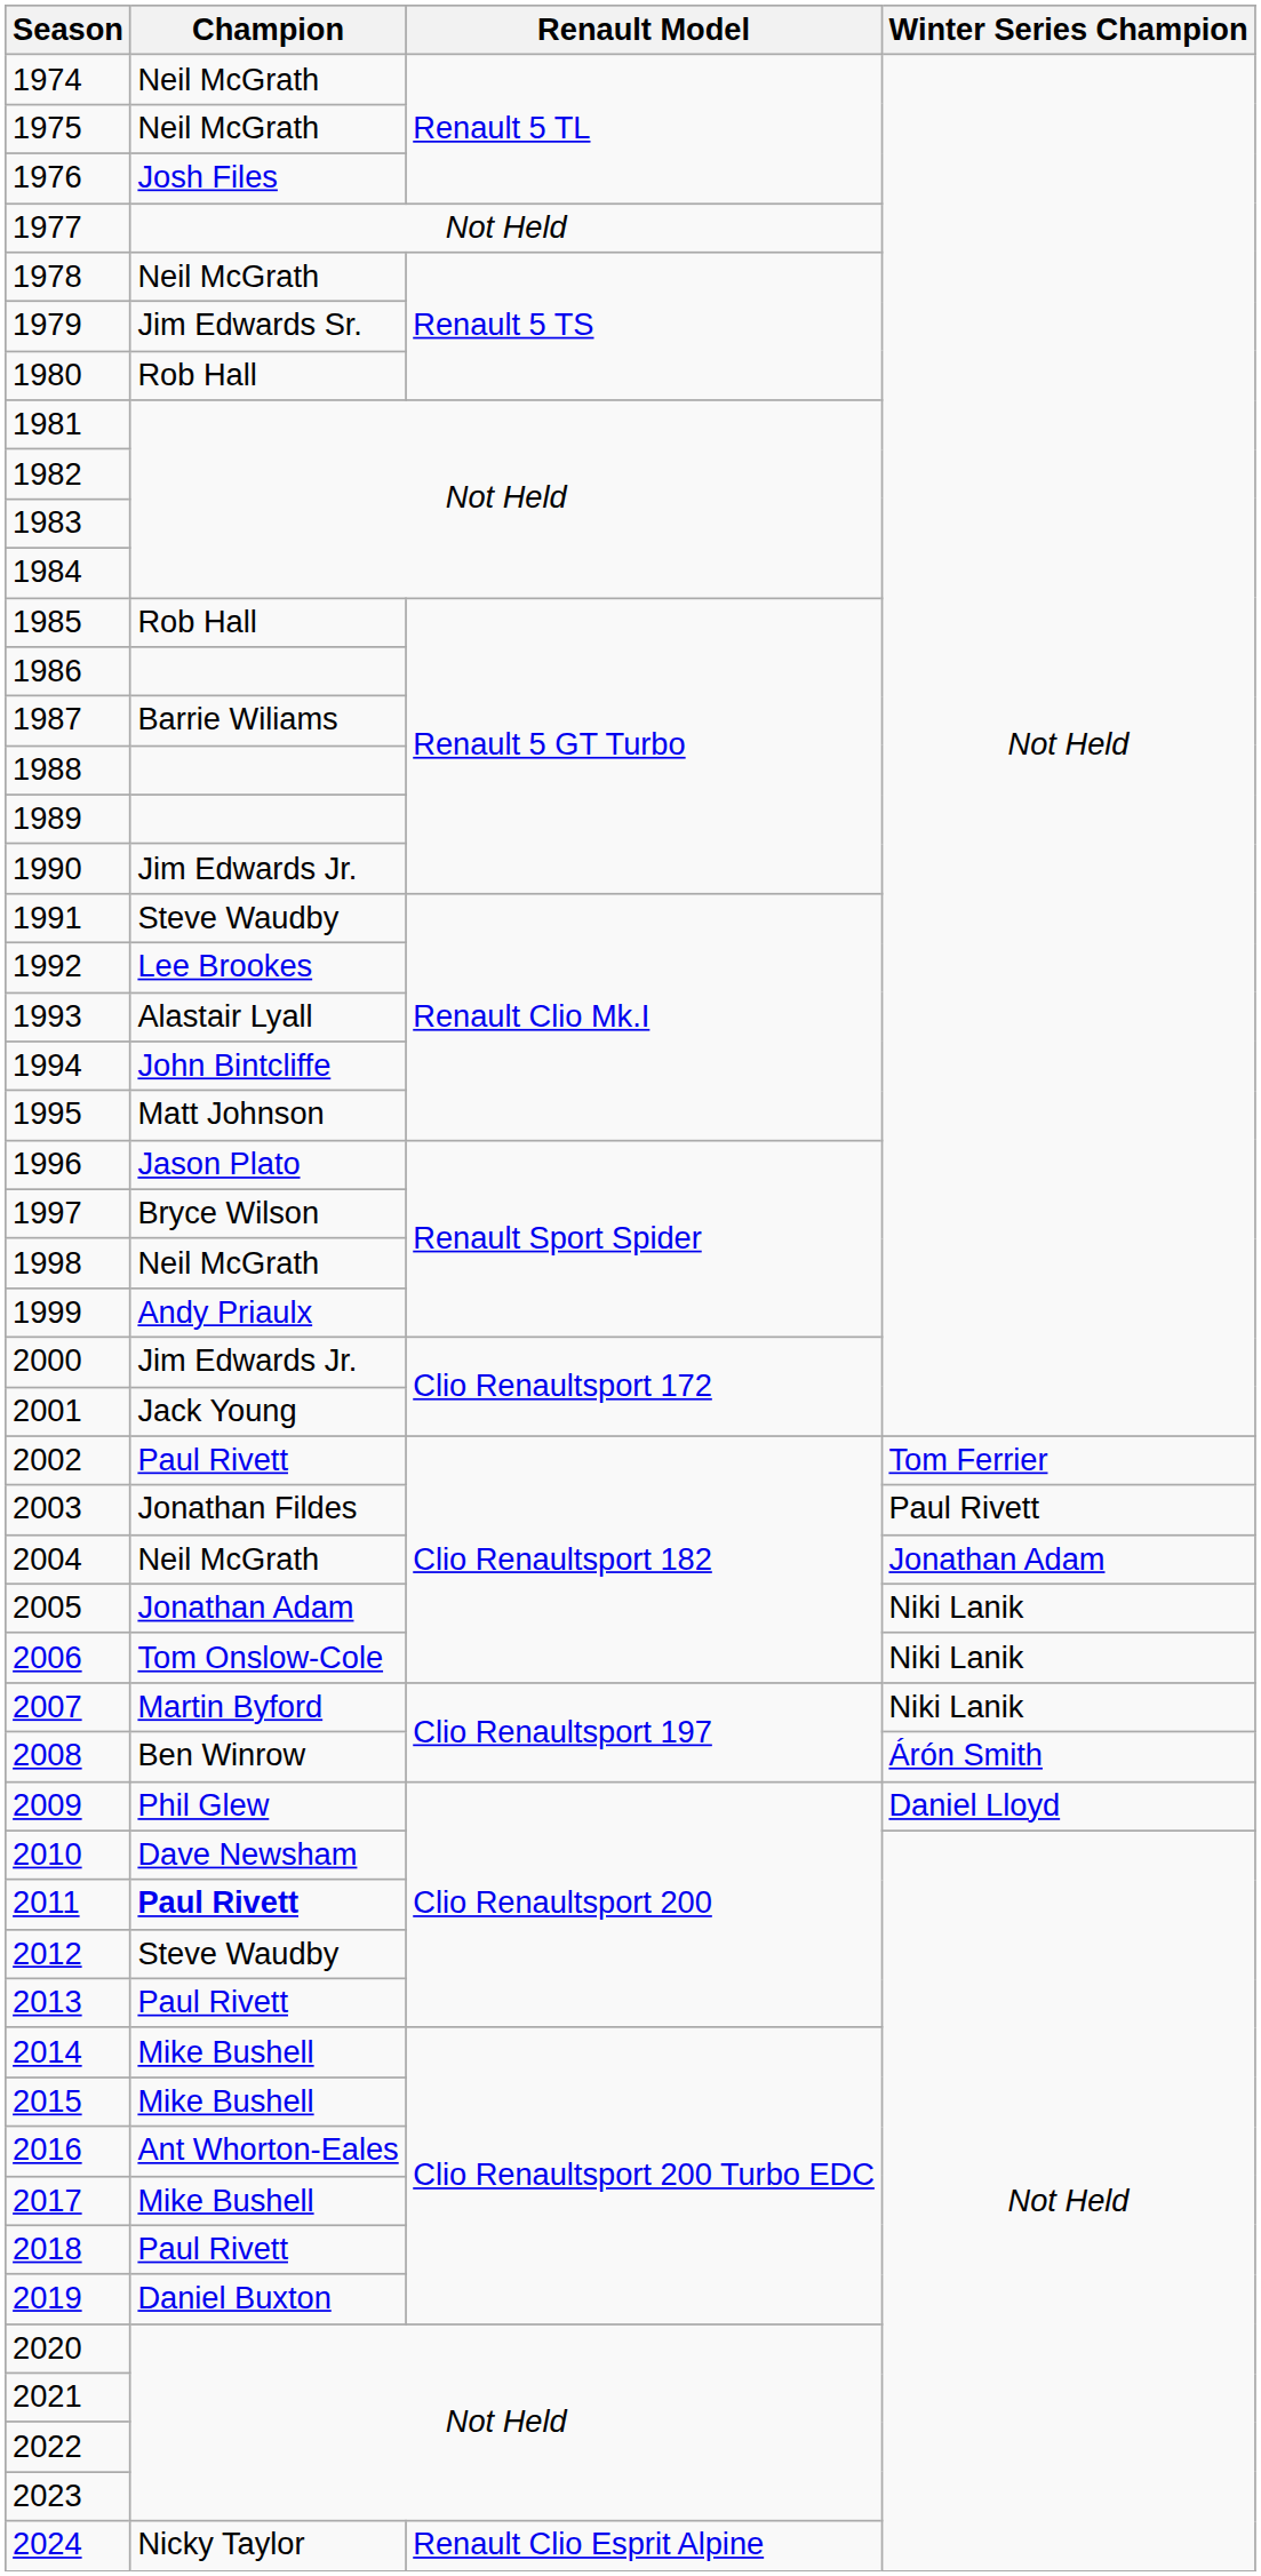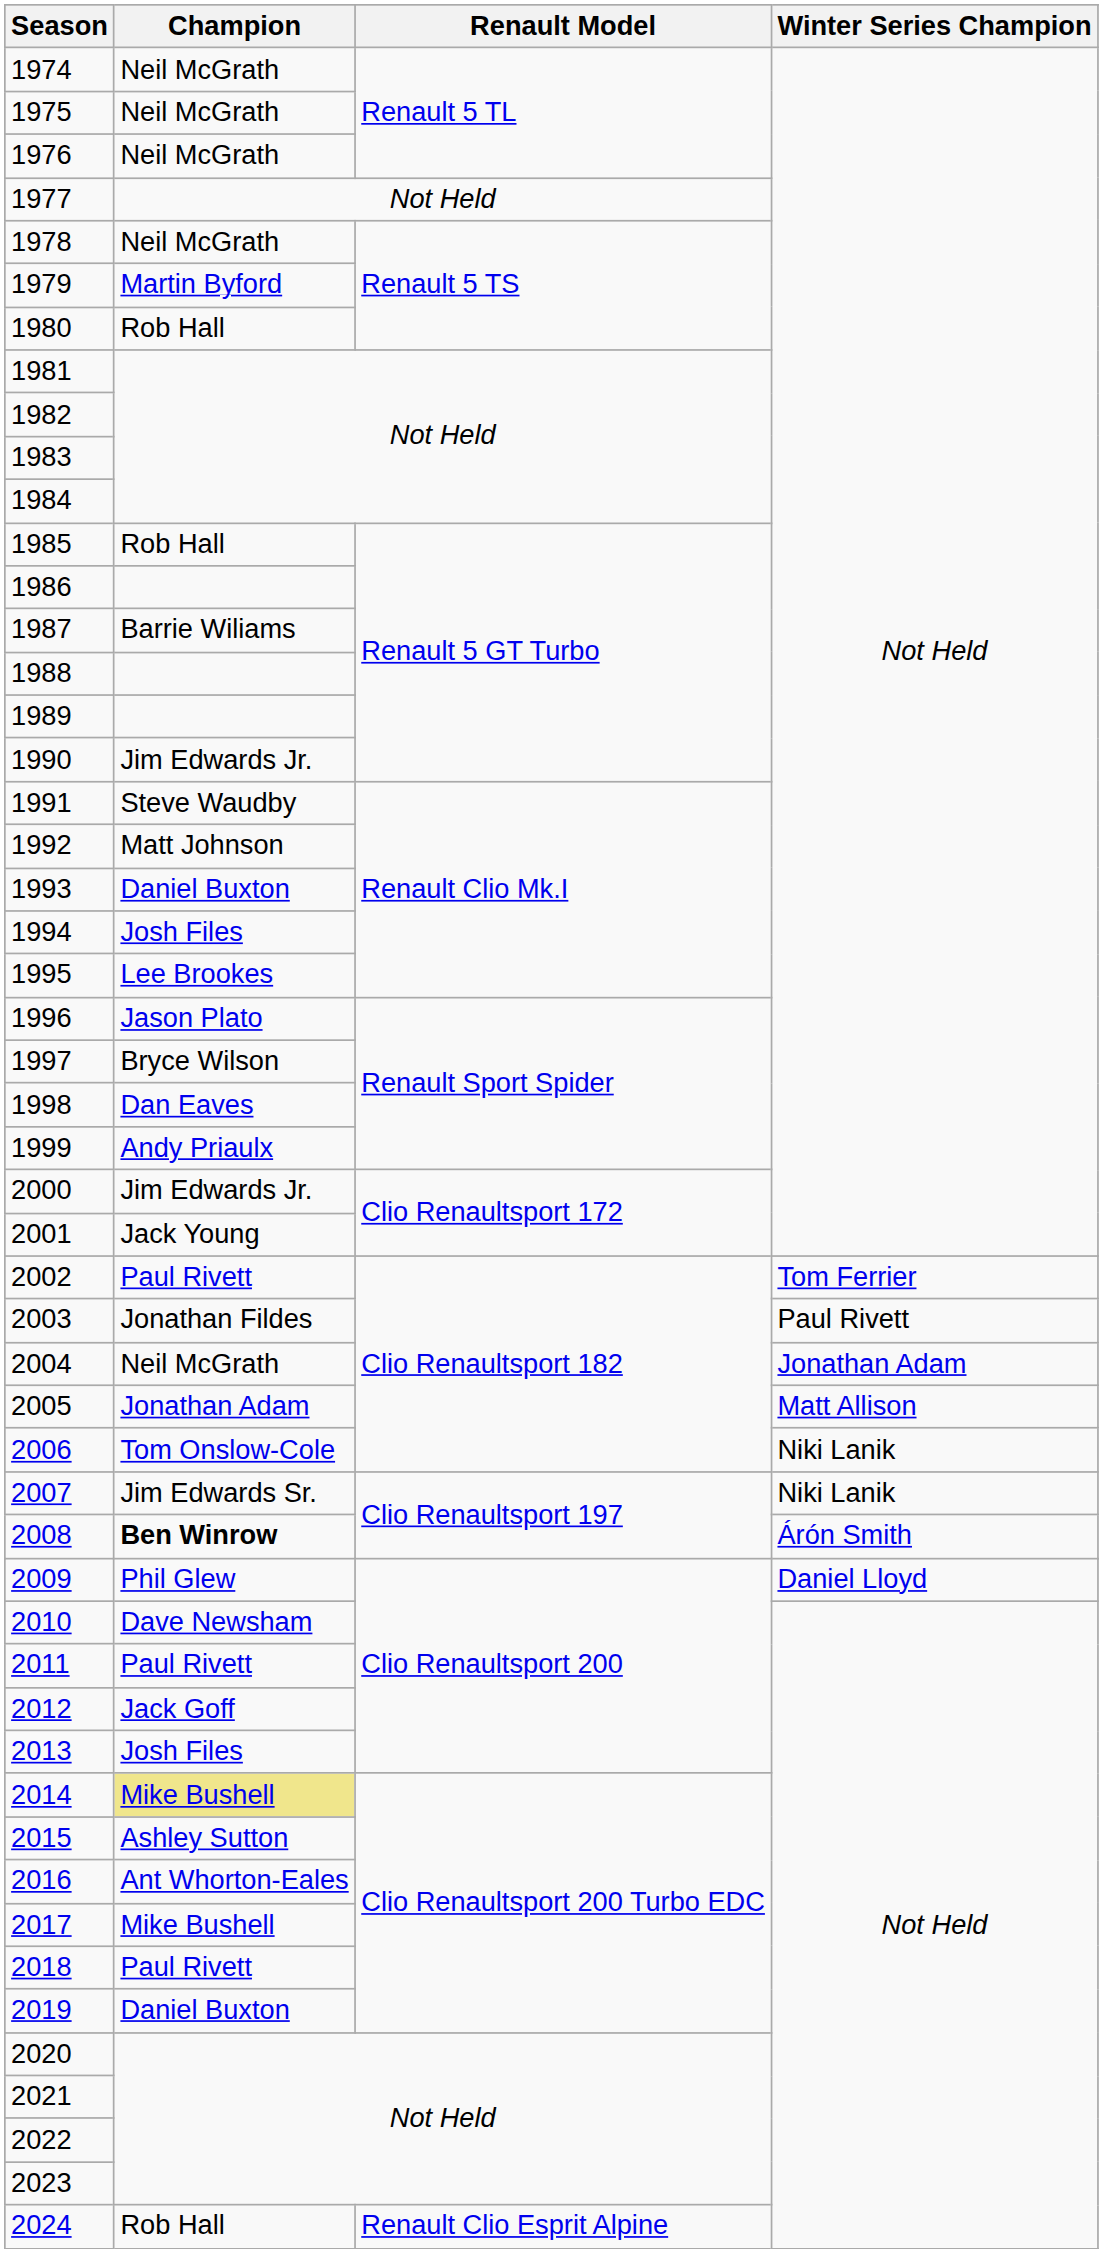 <table class="wikitable">
 <tr>
 <th>Season</th>
 <th>Champion</th>
 <th>Renault Model</th>
 <th>Winter Series Champion</th>
 </tr>
 <tr>
 <td>1974</td>
 <td> Neil McGrath</td>
 <td rowspan=3><a href='#'>Renault 5 TL</a></td>
 <td rowspan=28 align=center><em>Not Held</em></td>
 </tr>
 <tr>
 <td>1975</td>
 <td> Neil McGrath</td>
 </tr>
 <tr>
 <td>1976</td>
-<td> <a href='#'>Josh Files</a></td>
+<td> Neil McGrath</td>
 </tr>
 <tr>
 <td>1977</td>
 <td colspan=2 align=center><em>Not Held</em></td>
 </tr>
 <tr>
 <td>1978</td>
 <td> Neil McGrath</td>
 <td rowspan=3><a href='#'>Renault 5 TS</a></td>
 </tr>
 <tr>
 <td>1979</td>
-<td> Jim Edwards Sr.</td>
+<td> <a href='#'>Martin Byford</a></td>
 </tr>
 <tr>
 <td>1980</td>
 <td> Rob Hall</td>
 </tr>
 <tr>
 <td>1981</td>
 <td colspan=2 rowspan=4 align=center><em>Not Held</em></td>
 </tr>
 <tr>
 <td>1982</td>
 </tr>
 <tr>
 <td>1983</td>
 </tr>
 <tr>
 <td>1984</td>
 </tr>
 <tr>
 <td>1985</td>
 <td> Rob Hall</td>
 <td rowspan=6><a href='#'>Renault 5 GT Turbo</a></td>
 </tr>
 <tr>
 <td>1986</td>
 <td></td>
 </tr>
 <tr>
 <td>1987</td>
 <td> Barrie Wiliams</td>
 </tr>
 <tr>
 <td>1988</td>
 <td></td>
 </tr>
 <tr>
 <td>1989</td>
 <td></td>
 </tr>
 <tr>
 <td>1990</td>
 <td> Jim Edwards Jr.</td>
 </tr>
 <tr>
 <td>1991</td>
 <td> Steve Waudby</td>
 <td rowspan=5><a href='#'>Renault Clio Mk.I</a></td>
 </tr>
 <tr>
 <td>1992</td>
-<td> <a href='#'>Lee Brookes</a></td>
+<td> Matt Johnson</td>
 </tr>
 <tr>
 <td>1993</td>
-<td> Alastair Lyall</td>
+<td> <a href='#'>Daniel Buxton</a></td>
 </tr>
 <tr>
 <td>1994</td>
-<td> <a href='#'>John Bintcliffe</a></td>
+<td> <a href='#'>Josh Files</a></td>
 </tr>
 <tr>
 <td>1995</td>
-<td> Matt Johnson</td>
+<td> <a href='#'>Lee Brookes</a></td>
 </tr>
 <tr>
 <td>1996</td>
 <td> <a href='#'>Jason Plato</a></td>
 <td rowspan=4><a href='#'>Renault Sport Spider</a></td>
 </tr>
 <tr>
 <td>1997</td>
 <td> Bryce Wilson</td>
 </tr>
 <tr>
 <td>1998</td>
-<td> Neil McGrath</td>
+<td> <a href='#'>Dan Eaves</a></td>
 </tr>
 <tr>
 <td>1999</td>
 <td> <a href='#'>Andy Priaulx</a></td>
 </tr>
 <tr>
 <td>2000</td>
 <td> Jim Edwards Jr.</td>
 <td rowspan=2><a href='#'>Clio Renaultsport 172</a></td>
 </tr>
 <tr>
 <td>2001</td>
 <td> Jack Young</td>
 </tr>
 <tr>
 <td>2002</td>
 <td> <a href='#'>Paul Rivett</a></td>
 <td rowspan=5><a href='#'>Clio Renaultsport 182</a></td>
 <td> <a href='#'>Tom Ferrier</a></td>
 </tr>
 <tr>
 <td>2003</td>
 <td> Jonathan Fildes</td>
 <td> Paul Rivett</td>
 </tr>
 <tr>
 <td>2004</td>
 <td> Neil McGrath</td>
 <td> <a href='#'>Jonathan Adam</a></td>
 </tr>
 <tr>
 <td>2005</td>
 <td> <a href='#'>Jonathan Adam</a></td>
-<td> Niki Lanik</td>
+<td> <a href='#'>Matt Allison</a></td>
 </tr>
 <tr>
 <td><a href='#'>2006</a></td>
 <td> <a href='#'>Tom Onslow-Cole</a></td>
 <td> Niki Lanik</td>
 </tr>
 <tr>
 <td><a href='#'>2007</a></td>
-<td> <a href='#'>Martin Byford</a></td>
+<td> Jim Edwards Sr.</td>
 <td rowspan=3><a href='#'>Clio Renaultsport 197</a></td>
 <td> Niki Lanik</td>
 </tr>
 <tr>
 <td><a href='#'>2008</a></td>
-<td> Ben Winrow</td>
+<td><strong> Ben Winrow</strong></td>
 <td> <a href='#'>Árón Smith</a></td>
 </tr>
 <tr>
 <td rowspan=2><a href='#'>2009</a></td>
 <td rowspan=2> <a href='#'>Phil Glew</a> </td>
 <td rowspan=2> <a href='#'>Daniel Lloyd</a></td>
 </tr>
 <tr>
 <td rowspan=5><a href='#'>Clio Renaultsport 200</a></td>
 </tr>
 <tr>
 <td><a href='#'>2010</a></td>
 <td> <a href='#'>Dave Newsham</a></td>
 <td rowspan=15 align=center><em>Not Held</em></td>
 </tr>
 <tr>
 <td><a href='#'>2011</a></td>
-<td><strong> <a href='#'>Paul Rivett</a></strong></td>
+<td> <a href='#'>Paul Rivett</a></td>
 </tr>
 <tr>
 <td><a href='#'>2012</a></td>
-<td> Steve Waudby</td>
+<td> <a href='#'>Jack Goff</a></td>
 </tr>
 <tr>
 <td><a href='#'>2013</a></td>
-<td> <a href='#'>Paul Rivett</a></td>
+<td> <a href='#'>Josh Files</a></td>
 </tr>
 <tr>
 <td><a href='#'>2014</a></td>
-<td> <a href='#'>Mike Bushell</a></td>
+<td style="background: khaki;"> <a href='#'>Mike Bushell</a></td>
 <td rowspan=6><a href='#'>Clio Renaultsport 200 Turbo EDC</a></td>
 </tr>
 <tr>
 <td><a href='#'>2015</a></td>
-<td> <a href='#'>Mike Bushell</a></td>
+<td> <a href='#'>Ashley Sutton</a></td>
 </tr>
 <tr>
 <td><a href='#'>2016</a></td>
 <td> <a href='#'>Ant Whorton-Eales</a></td>
 </tr>
 <tr>
 <td><a href='#'>2017</a></td>
 <td> <a href='#'>Mike Bushell</a></td>
 </tr>
 <tr>
 <td><a href='#'>2018</a></td>
 <td> <a href='#'>Paul Rivett</a></td>
 </tr>
 <tr>
 <td><a href='#'>2019</a></td>
 <td> <a href='#'>Daniel Buxton</a></td>
 </tr>
 <tr>
 <td>2020</td>
 <td colspan=2 rowspan=4 align=center><em>Not Held</em></td>
 </tr>
 <tr>
 <td>2021</td>
 </tr>
 <tr>
 <td>2022</td>
 </tr>
 <tr>
 <td>2023</td>
 </tr>
 <tr>
 <td><a href='#'>2024</a></td>
-<td> Nicky Taylor</td>
+<td> Rob Hall</td>
 <td><a href='#'>Renault Clio Esprit Alpine</a></td>
 </tr>
 </table>
